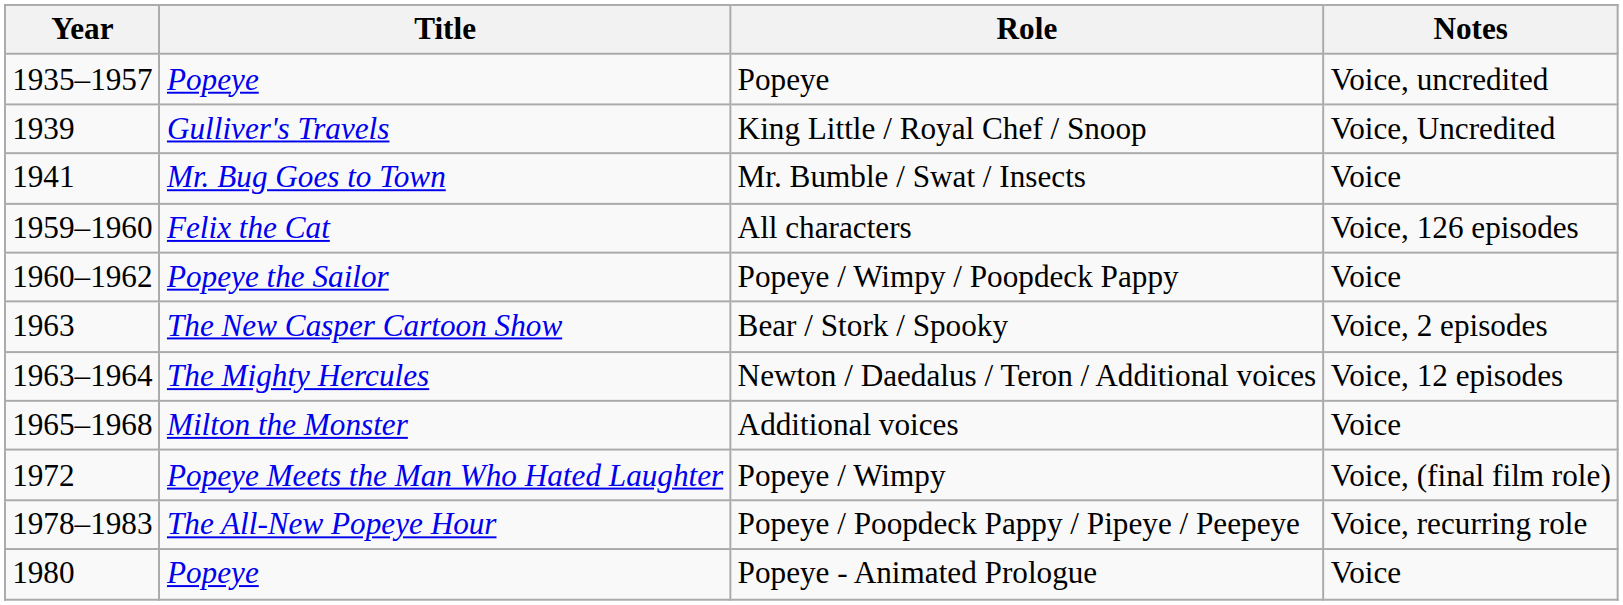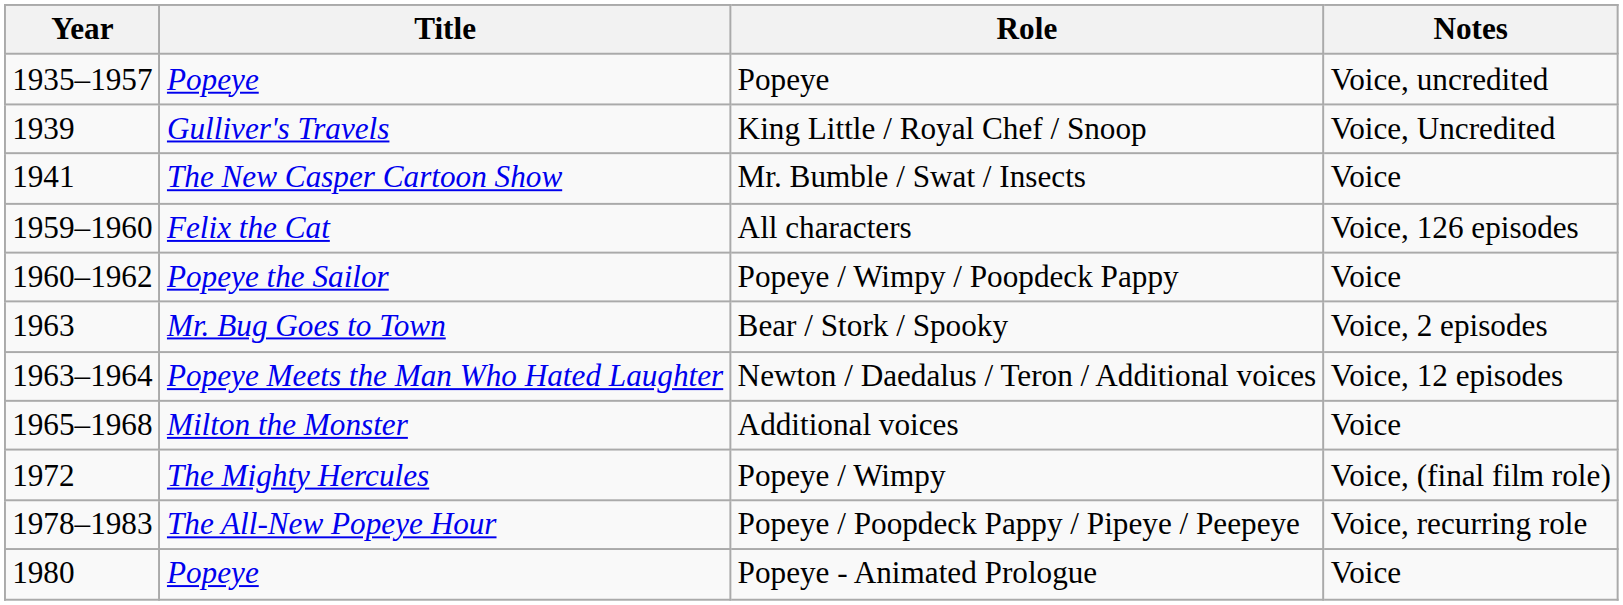 <table class="wikitable">
 <tr>
 <th>Year</th>
 <th>Title</th>
 <th>Role</th>
 <th>Notes</th>
 </tr>
 <tr>
 <td>1935–1957</td>
 <td><em><a href='#'>Popeye</a></em></td>
 <td>Popeye</td>
 <td>Voice, uncredited</td>
 </tr>
 <tr>
 <td>1939</td>
 <td><em><a href='#'>Gulliver's Travels</a></em></td>
 <td>King Little / Royal Chef / Snoop</td>
 <td>Voice, Uncredited</td>
 </tr>
 <tr>
 <td>1941</td>
-<td><em><a href='#'>Mr. Bug Goes to Town</a></em></td>
+<td><em><a href='#'>The New Casper Cartoon Show</a></em></td>
 <td>Mr. Bumble / Swat / Insects</td>
 <td>Voice</td>
 </tr>
 <tr>
 <td>1959–1960</td>
 <td><em><a href='#'>Felix the Cat</a></em></td>
 <td>All characters</td>
 <td>Voice, 126 episodes</td>
 </tr>
 <tr>
 <td>1960–1962</td>
 <td><em><a href='#'>Popeye the Sailor</a></em></td>
 <td>Popeye / Wimpy / Poopdeck Pappy</td>
 <td>Voice</td>
 </tr>
 <tr>
 <td>1963</td>
-<td><em><a href='#'>The New Casper Cartoon Show</a></em></td>
+<td><em><a href='#'>Mr. Bug Goes to Town</a></em></td>
 <td>Bear / Stork / Spooky</td>
 <td>Voice, 2 episodes</td>
 </tr>
 <tr>
 <td>1963–1964</td>
-<td><em><a href='#'>The Mighty Hercules</a></em></td>
+<td><em><a href='#'>Popeye Meets the Man Who Hated Laughter</a></em></td>
 <td>Newton / Daedalus / Teron / Additional voices</td>
 <td>Voice, 12 episodes</td>
 </tr>
 <tr>
 <td>1965–1968</td>
 <td><em><a href='#'>Milton the Monster</a></em></td>
 <td>Additional voices</td>
 <td>Voice</td>
 </tr>
 <tr>
 <td>1972</td>
-<td><em><a href='#'>Popeye Meets the Man Who Hated Laughter</a></em></td>
+<td><em><a href='#'>The Mighty Hercules</a></em></td>
 <td>Popeye / Wimpy</td>
 <td>Voice, (final film role)</td>
 </tr>
 <tr>
 <td>1978–1983</td>
 <td><em><a href='#'>The All-New Popeye Hour</a></em></td>
 <td>Popeye / Poopdeck Pappy / Pipeye / Peepeye</td>
 <td>Voice, recurring role</td>
 </tr>
 <tr>
 <td>1980</td>
 <td><em><a href='#'>Popeye</a></em></td>
 <td>Popeye - Animated Prologue</td>
 <td>Voice</td>
 </tr>
 </table>
